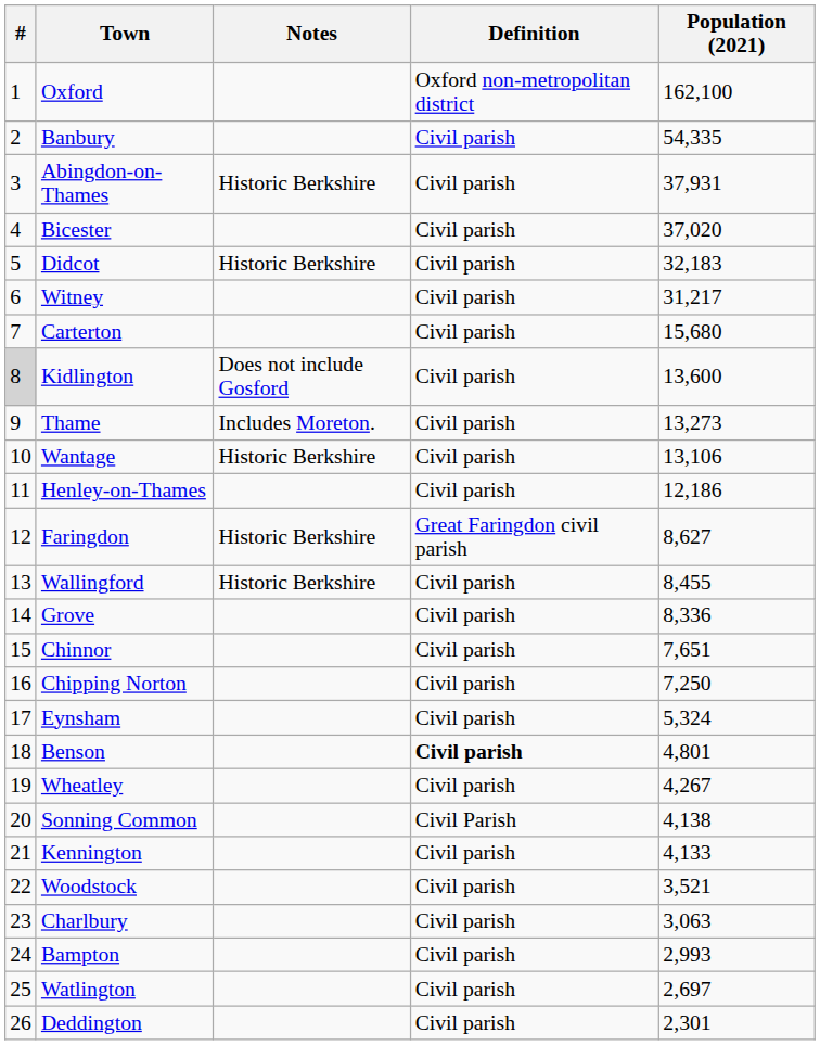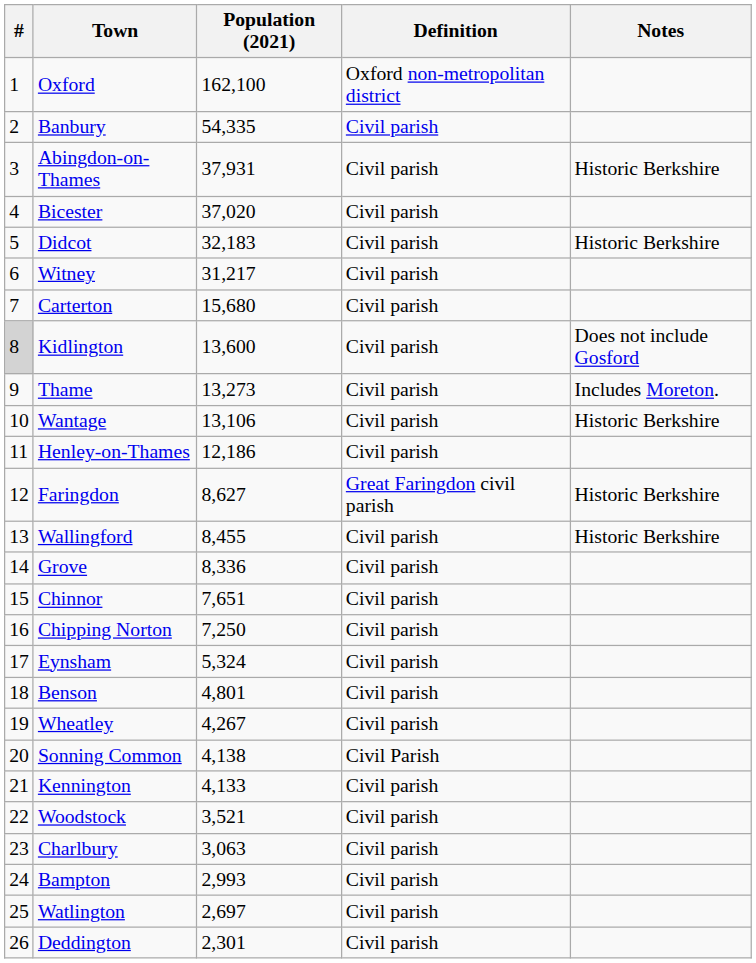 <table class="wikitable">
 <tr>
 <th>#</th>
 <th>Town</th>
+<th>Population (2021)</th>
+<th>Definition</th>
 <th>Notes</th>
-<th>Definition</th>
-<th>Population (2021)</th>
 </tr>
 <tr>
 <td>1</td>
 <td><a href='#'>Oxford</a></td>
+<td>162,100</td>
+<td>Oxford <a href='#'>non-metropolitan district</a></td>
 <td></td>
-<td>Oxford <a href='#'>non-metropolitan district</a></td>
-<td>162,100</td>
 </tr>
 <tr>
 <td>2</td>
 <td><a href='#'>Banbury</a></td>
+<td>54,335</td>
+<td><a href='#'>Civil parish</a></td>
 <td></td>
-<td><a href='#'>Civil parish</a></td>
-<td>54,335</td>
 </tr>
 <tr>
 <td>3</td>
 <td><a href='#'>Abingdon-on-Thames</a></td>
+<td>37,931</td>
+<td>Civil parish</td>
 <td>Historic Berkshire</td>
-<td>Civil parish</td>
-<td>37,931</td>
 </tr>
 <tr>
 <td>4</td>
 <td><a href='#'>Bicester</a></td>
+<td>37,020</td>
+<td>Civil parish</td>
 <td></td>
-<td>Civil parish</td>
-<td>37,020</td>
 </tr>
 <tr>
 <td>5</td>
 <td><a href='#'>Didcot</a></td>
+<td>32,183</td>
+<td>Civil parish</td>
 <td>Historic Berkshire</td>
-<td>Civil parish</td>
-<td>32,183</td>
 </tr>
 <tr>
 <td>6</td>
 <td><a href='#'>Witney</a></td>
+<td>31,217</td>
+<td>Civil parish</td>
 <td></td>
-<td>Civil parish</td>
-<td>31,217</td>
 </tr>
 <tr>
 <td>7</td>
 <td><a href='#'>Carterton</a></td>
+<td>15,680</td>
+<td>Civil parish</td>
 <td></td>
-<td>Civil parish</td>
-<td>15,680</td>
 </tr>
 <tr>
 <td style="background: lightgrey;">8</td>
 <td><a href='#'>Kidlington</a></td>
+<td>13,600</td>
+<td>Civil parish</td>
 <td>Does not include <a href='#'>Gosford</a></td>
-<td>Civil parish</td>
-<td>13,600</td>
 </tr>
 <tr>
 <td>9</td>
 <td><a href='#'>Thame</a></td>
+<td>13,273</td>
+<td>Civil parish</td>
 <td>Includes <a href='#'>Moreton</a>.</td>
-<td>Civil parish</td>
-<td>13,273</td>
 </tr>
 <tr>
 <td>10</td>
 <td><a href='#'>Wantage</a></td>
+<td>13,106</td>
+<td>Civil parish</td>
 <td>Historic Berkshire</td>
-<td>Civil parish</td>
-<td>13,106</td>
 </tr>
 <tr>
 <td>11</td>
 <td><a href='#'>Henley-on-Thames</a></td>
+<td>12,186</td>
+<td>Civil parish</td>
 <td></td>
-<td>Civil parish</td>
-<td>12,186</td>
 </tr>
 <tr>
 <td>12</td>
 <td><a href='#'>Faringdon</a></td>
+<td>8,627</td>
+<td><a href='#'>Great Faringdon</a> civil parish</td>
 <td>Historic Berkshire</td>
-<td><a href='#'>Great Faringdon</a> civil parish</td>
-<td>8,627</td>
 </tr>
 <tr>
 <td>13</td>
 <td><a href='#'>Wallingford</a></td>
+<td>8,455</td>
+<td>Civil parish</td>
 <td>Historic Berkshire</td>
-<td>Civil parish</td>
-<td>8,455</td>
 </tr>
 <tr>
 <td>14</td>
 <td><a href='#'>Grove</a></td>
+<td>8,336</td>
+<td>Civil parish</td>
 <td></td>
-<td>Civil parish</td>
-<td>8,336</td>
 </tr>
 <tr>
 <td>15</td>
 <td><a href='#'>Chinnor</a></td>
+<td>7,651</td>
+<td>Civil parish</td>
 <td></td>
-<td>Civil parish</td>
-<td>7,651</td>
 </tr>
 <tr>
 <td>16</td>
 <td><a href='#'>Chipping Norton</a></td>
+<td>7,250</td>
+<td>Civil parish</td>
 <td></td>
-<td>Civil parish</td>
-<td>7,250</td>
 </tr>
 <tr>
 <td>17</td>
 <td><a href='#'>Eynsham</a></td>
+<td>5,324</td>
+<td>Civil parish</td>
 <td></td>
-<td>Civil parish</td>
-<td>5,324</td>
 </tr>
 <tr>
 <td>18</td>
 <td><a href='#'>Benson</a></td>
+<td>4,801</td>
+<td>Civil parish</td>
 <td></td>
-<td><strong>Civil parish</strong></td>
-<td>4,801</td>
 </tr>
 <tr>
 <td>19</td>
 <td><a href='#'>Wheatley</a></td>
+<td>4,267</td>
+<td>Civil parish</td>
 <td></td>
-<td>Civil parish</td>
-<td>4,267</td>
 </tr>
 <tr>
 <td>20</td>
 <td><a href='#'>Sonning Common</a></td>
+<td>4,138</td>
+<td>Civil Parish</td>
 <td></td>
-<td>Civil Parish</td>
-<td>4,138</td>
 </tr>
 <tr>
 <td>21</td>
 <td><a href='#'>Kennington</a></td>
+<td>4,133</td>
+<td>Civil parish</td>
 <td></td>
-<td>Civil parish</td>
-<td>4,133</td>
 </tr>
 <tr>
 <td>22</td>
 <td><a href='#'>Woodstock</a></td>
+<td>3,521</td>
+<td>Civil parish</td>
 <td></td>
-<td>Civil parish</td>
-<td>3,521</td>
 </tr>
 <tr>
 <td>23</td>
 <td><a href='#'>Charlbury</a></td>
+<td>3,063</td>
+<td>Civil parish</td>
 <td></td>
-<td>Civil parish</td>
-<td>3,063</td>
 </tr>
 <tr>
 <td>24</td>
 <td><a href='#'>Bampton</a></td>
+<td>2,993</td>
+<td>Civil parish</td>
 <td></td>
-<td>Civil parish</td>
-<td>2,993</td>
 </tr>
 <tr>
 <td>25</td>
 <td><a href='#'>Watlington</a></td>
+<td>2,697</td>
+<td>Civil parish</td>
 <td></td>
-<td>Civil parish</td>
-<td>2,697</td>
 </tr>
 <tr>
 <td>26</td>
 <td><a href='#'>Deddington</a></td>
+<td>2,301</td>
+<td>Civil parish</td>
 <td></td>
-<td>Civil parish</td>
-<td>2,301</td>
 </tr>
 </table>
